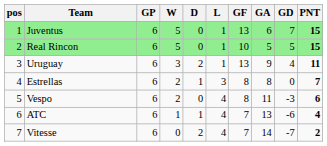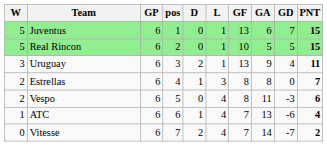 <table cellspacing="0" cellpadding="3" style="background-color: #f9f9f9; font-size: 90%; text-align: right"  class="wikitable">
 <tr>
-<th align=left>pos</th>
+<th align=center width=25>W</th>
 <th align=left width=150>Team</th>
 <th align=center width=25>GP</th>
-<th align=center width=25>W</th>
+<th align=left>pos</th>
 <th align=center width=25>D</th>
 <th align=center width=25>L</th>
 <th align=center width=25>GF</th>
 <th align=center width=25>GA</th>
 <th align=center width=25>GD</th>
 <th align=left width=25>PNT</th>
 </tr>
 <tr align="right" style="background:lightgreen;">
-<td>1</td>
+<td>5</td>
 <td align=left>Juventus</td>
 <td>6</td>
-<td>5</td>
+<td>1</td>
 <td>0</td>
 <td>1</td>
 <td>13</td>
 <td>6</td>
 <td>7</td>
 <td><strong>15 </strong></td>
 </tr>
 <tr align="right" style="background:lightgreen;">
-<td>2</td>
+<td>5</td>
 <td align=left>Real Rincon</td>
 <td>6</td>
-<td>5</td>
+<td>2</td>
 <td>0</td>
 <td>1</td>
 <td>10</td>
 <td>5</td>
 <td>5</td>
 <td><strong>15 </strong></td>
 </tr>
 <tr>
 <td>3</td>
 <td align=left>Uruguay</td>
 <td>6</td>
 <td>3</td>
 <td>2</td>
 <td>1</td>
 <td>13</td>
 <td>9</td>
 <td>4</td>
 <td><strong>11 </strong></td>
 </tr>
 <tr>
-<td>4</td>
+<td>2</td>
 <td align=left>Estrellas</td>
 <td>6</td>
-<td>2</td>
+<td>4</td>
 <td>1</td>
 <td>3</td>
 <td>8</td>
 <td>8</td>
 <td>0</td>
 <td><strong>7 </strong></td>
 </tr>
 <tr>
-<td>5</td>
+<td>2</td>
 <td align=left>Vespo</td>
 <td>6</td>
-<td>2</td>
+<td>5</td>
 <td>0</td>
 <td>4</td>
 <td>8</td>
 <td>11</td>
 <td>-3</td>
 <td><strong>6 </strong></td>
 </tr>
 <tr>
-<td>6</td>
+<td>1</td>
 <td align=left>ATC</td>
 <td>6</td>
-<td>1</td>
+<td>6</td>
 <td>1</td>
 <td>4</td>
 <td>7</td>
 <td>13</td>
 <td>-6</td>
 <td><strong>4 </strong></td>
 </tr>
 <tr>
-<td>7</td>
+<td>0</td>
 <td align=left>Vitesse</td>
 <td>6</td>
-<td>0</td>
+<td>7</td>
 <td>2</td>
 <td>4</td>
 <td>7</td>
 <td>14</td>
 <td>-7</td>
 <td><strong>2 </strong></td>
 </tr>
 </table>
